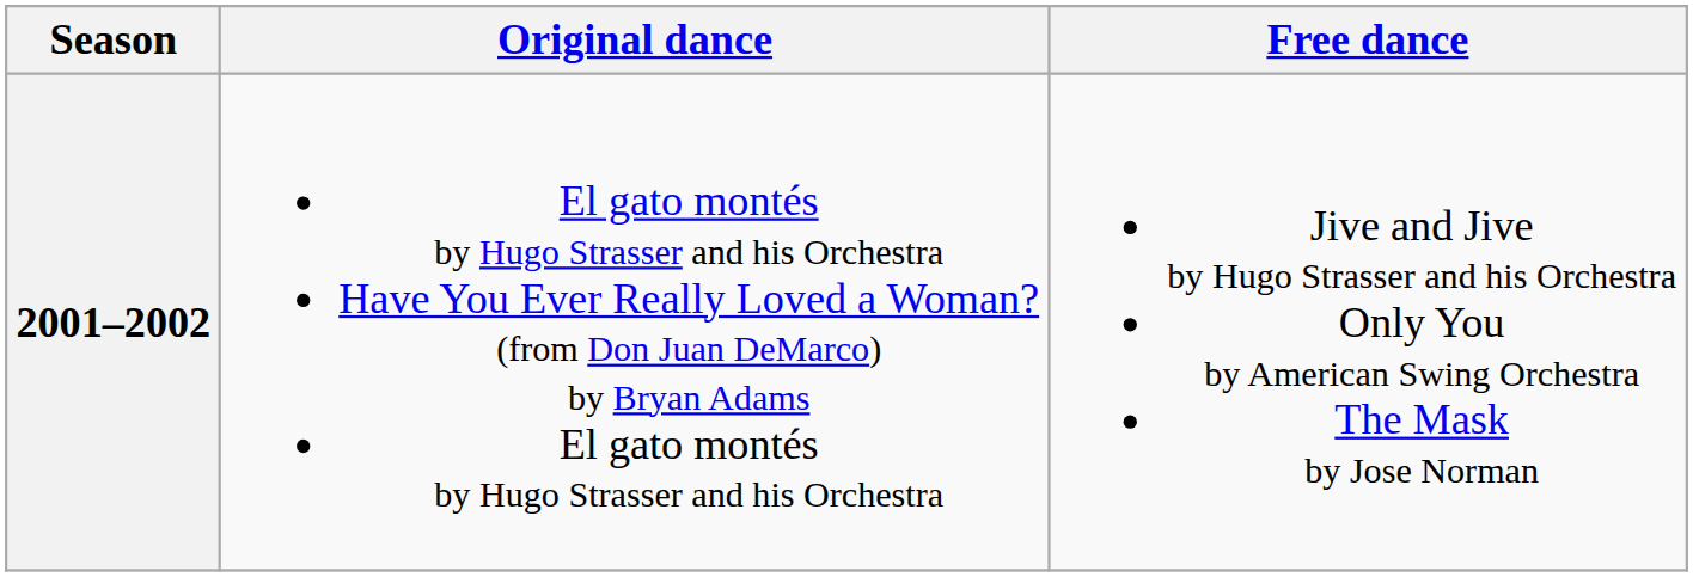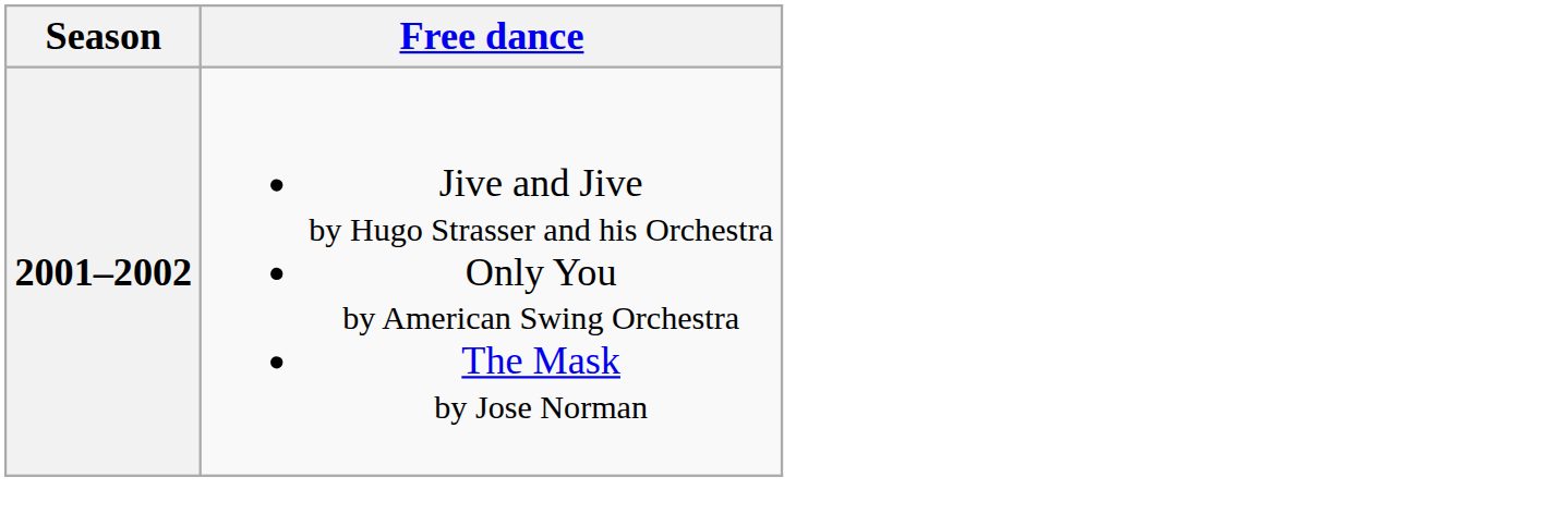 <table class="wikitable" style="text-align:center">
 <tr>
 <th>Season</th>
-<th><a href='#'>Original dance</a></th>
 <th><a href='#'>Free dance</a></th>
 </tr>
 <tr>
 <th>2001–2002 <br> </th>
-<td><br><ul><li><a href='#'>El gato montés</a> <br><small> by <a href='#'>Hugo Strasser</a> and his Orchestra </small></li><li><a href='#'>Have You Ever Really Loved a Woman?</a> <br><small> (from <a href='#'>Don Juan DeMarco</a>) <br> by <a href='#'>Bryan Adams</a> </small></li><li>El gato montés <br><small> by Hugo Strasser and his Orchestra </small></li></ul></td>
 <td><br><ul><li>Jive and Jive <br><small> by Hugo Strasser and his Orchestra </small></li><li>Only You <br><small> by American Swing Orchestra </small></li><li><a href='#'>The Mask</a> <br><small> by Jose Norman </small></li></ul></td>
 </tr>
 </table>
